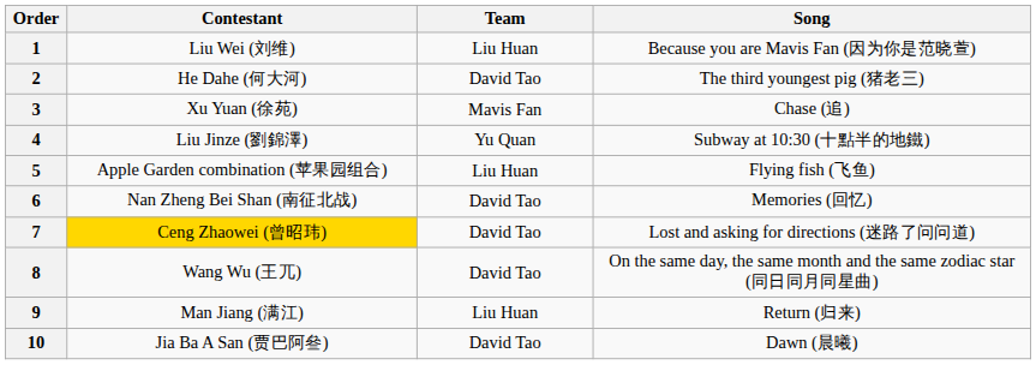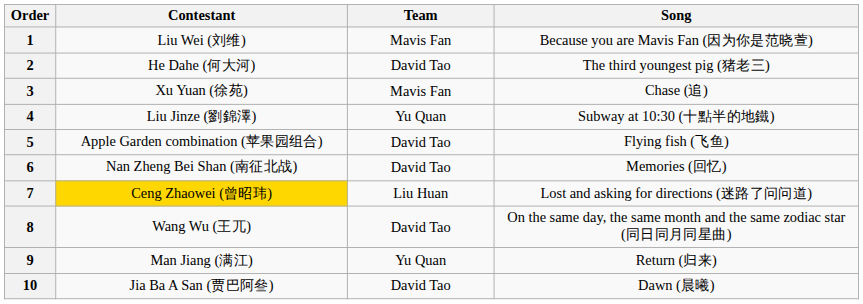 <table class="wikitable" style="width:60%;text-align:center;">
 <tr>
 <th width="1%">Order</th>
 <th width="20%">Contestant</th>
 <th width="10%">Team</th>
 <th width="25%">Song</th>
 </tr>
 <tr>
 <th>1</th>
 <td>Liu Wei (刘维)</td>
-<td>Liu Huan</td>
+<td>Mavis Fan</td>
 <td>Because you are Mavis Fan (因为你是范晓萱)</td>
 </tr>
 <tr>
 <th>2</th>
 <td>He Dahe (何大河)</td>
 <td>David Tao</td>
 <td>The third youngest pig (猪老三)</td>
 </tr>
 <tr>
 <th>3</th>
 <td>Xu Yuan (徐苑)</td>
 <td>Mavis Fan</td>
 <td>Chase (追)</td>
 </tr>
 <tr>
 <th>4</th>
 <td>Liu Jinze (劉錦澤)</td>
 <td>Yu Quan</td>
 <td>Subway at 10:30 (十點半的地鐵)</td>
 </tr>
 <tr>
 <th>5</th>
 <td>Apple Garden combination (苹果园组合)</td>
-<td>Liu Huan</td>
+<td>David Tao</td>
 <td>Flying fish (飞鱼)</td>
 </tr>
 <tr>
 <th>6</th>
 <td>Nan Zheng Bei Shan (南征北战)</td>
 <td>David Tao</td>
 <td>Memories (回忆)</td>
 </tr>
 <tr>
 <th>7</th>
 <td style="background: gold;">Ceng Zhaowei (曾昭玮)</td>
-<td>David Tao</td>
+<td>Liu Huan</td>
 <td>Lost and asking for directions (迷路了问问道)</td>
 </tr>
 <tr>
 <th>8</th>
 <td>Wang Wu (王兀)</td>
 <td>David Tao</td>
 <td>On the same day, the same month and the same zodiac star (同日同月同星曲)</td>
 </tr>
 <tr>
 <th>9</th>
 <td>Man Jiang (满江)</td>
-<td>Liu Huan</td>
+<td>Yu Quan</td>
 <td>Return (归来)</td>
 </tr>
 <tr>
 <th>10</th>
 <td>Jia Ba A San (贾巴阿叄)</td>
 <td>David Tao</td>
 <td>Dawn (晨曦)</td>
 </tr>
 </table>
